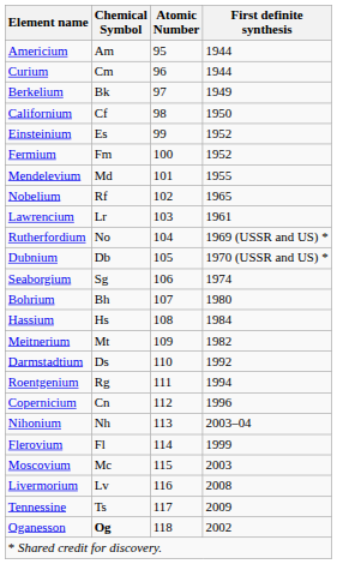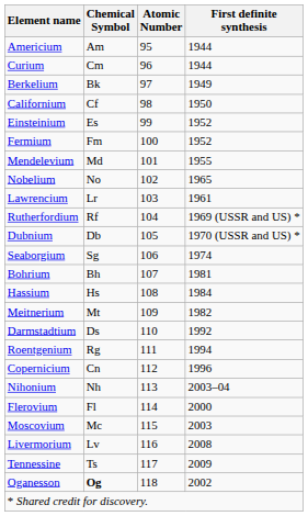 <table class="sortable wikitable">
 <tr>
 <th>Element name</th>
 <th>Chemical<br>Symbol</th>
 <th>Atomic<br>Number</th>
 <th>First definite<br>synthesis</th>
 </tr>
 <tr>
 <td><a href='#'>Americium</a></td>
 <td>Am</td>
 <td>95</td>
 <td>1944</td>
 </tr>
 <tr>
 <td><a href='#'>Curium</a></td>
 <td>Cm</td>
 <td>96</td>
 <td>1944</td>
 </tr>
 <tr>
 <td><a href='#'>Berkelium</a></td>
 <td>Bk</td>
 <td>97</td>
 <td>1949</td>
 </tr>
 <tr>
 <td><a href='#'>Californium</a></td>
 <td>Cf</td>
 <td>98</td>
 <td>1950</td>
 </tr>
 <tr>
 <td><a href='#'>Einsteinium</a></td>
 <td>Es</td>
 <td>99</td>
 <td>1952</td>
 </tr>
 <tr>
 <td><a href='#'>Fermium</a></td>
 <td>Fm</td>
 <td>100</td>
 <td>1952</td>
 </tr>
 <tr>
 <td><a href='#'>Mendelevium</a></td>
 <td>Md</td>
 <td>101</td>
 <td>1955</td>
 </tr>
 <tr>
 <td><a href='#'>Nobelium</a></td>
-<td>Rf</td>
+<td>No</td>
 <td>102</td>
 <td>1965</td>
 </tr>
 <tr>
 <td><a href='#'>Lawrencium</a></td>
 <td>Lr</td>
 <td>103</td>
 <td>1961</td>
 </tr>
 <tr>
 <td><a href='#'>Rutherfordium</a></td>
-<td>No</td>
+<td>Rf</td>
 <td>104</td>
 <td>1969 (USSR and US) *</td>
 </tr>
 <tr>
 <td><a href='#'>Dubnium</a></td>
 <td>Db</td>
 <td>105</td>
 <td>1970 (USSR and US) *</td>
 </tr>
 <tr>
 <td><a href='#'>Seaborgium</a></td>
 <td>Sg</td>
 <td>106</td>
 <td>1974</td>
 </tr>
 <tr>
 <td><a href='#'>Bohrium</a></td>
 <td>Bh</td>
 <td>107</td>
-<td>1980</td>
+<td>1981</td>
 </tr>
 <tr>
 <td><a href='#'>Hassium</a></td>
 <td>Hs</td>
 <td>108</td>
 <td>1984</td>
 </tr>
 <tr>
 <td><a href='#'>Meitnerium</a></td>
 <td>Mt</td>
 <td>109</td>
 <td>1982</td>
 </tr>
 <tr>
 <td><a href='#'>Darmstadtium</a></td>
 <td>Ds</td>
 <td>110</td>
 <td>1992</td>
 </tr>
 <tr>
 <td><a href='#'>Roentgenium</a></td>
 <td>Rg</td>
 <td>111</td>
 <td>1994</td>
 </tr>
 <tr>
 <td><a href='#'>Copernicium</a></td>
 <td>Cn</td>
 <td>112</td>
 <td>1996</td>
 </tr>
 <tr>
 <td><a href='#'>Nihonium</a></td>
 <td>Nh</td>
 <td>113</td>
 <td>2003–04</td>
 </tr>
 <tr>
 <td><a href='#'>Flerovium</a></td>
 <td>Fl</td>
 <td>114</td>
-<td>1999</td>
+<td>2000</td>
 </tr>
 <tr>
 <td><a href='#'>Moscovium</a></td>
 <td>Mc</td>
 <td>115</td>
 <td>2003</td>
 </tr>
 <tr>
 <td><a href='#'>Livermorium</a></td>
 <td>Lv</td>
 <td>116</td>
 <td>2008</td>
 </tr>
 <tr>
 <td><a href='#'>Tennessine</a></td>
 <td>Ts</td>
 <td>117</td>
 <td>2009</td>
 </tr>
 <tr>
 <td><a href='#'>Oganesson</a></td>
 <td><strong>Og</strong></td>
 <td>118</td>
 <td>2002</td>
 </tr>
 <tr>
 <td colspan=4>* <em>Shared credit for discovery.</em></td>
 </tr>
 </table>
